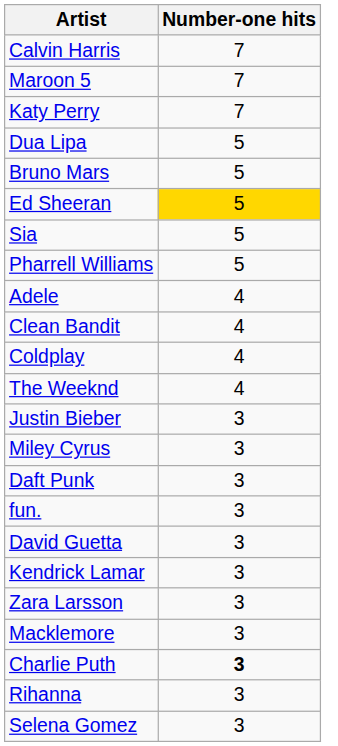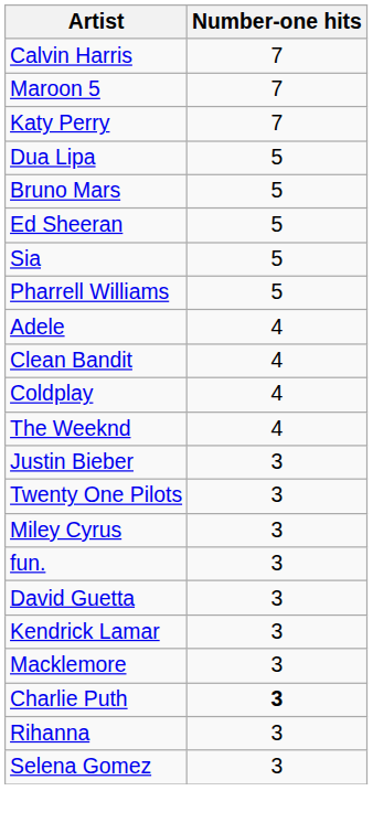 <table class="wikitable sortable" border="1" style="text-align: center;">
 <tr>
 <th>Artist</th>
 <th>Number-one hits</th>
 </tr>
 <tr>
 <td align=left><a href='#'>Calvin Harris</a></td>
 <td>7</td>
 </tr>
 <tr>
 <td align=left><a href='#'>Maroon 5</a></td>
 <td>7</td>
 </tr>
 <tr>
 <td align=left><a href='#'>Katy Perry</a></td>
 <td>7</td>
 </tr>
 <tr>
 <td align=left><a href='#'>Dua Lipa</a></td>
 <td>5</td>
 </tr>
 <tr>
 <td align=left><a href='#'>Bruno Mars</a></td>
 <td>5</td>
 </tr>
 <tr>
 <td align=left><a href='#'>Ed Sheeran</a></td>
-<td style="background: gold;">5</td>
+<td>5</td>
 </tr>
 <tr>
 <td align=left><a href='#'>Sia</a></td>
 <td>5</td>
 </tr>
 <tr>
 <td align=left><a href='#'>Pharrell Williams</a></td>
 <td>5</td>
 </tr>
 <tr>
 <td align=left><a href='#'>Adele</a></td>
 <td>4</td>
 </tr>
 <tr>
 <td align=left><a href='#'>Clean Bandit</a></td>
 <td>4</td>
 </tr>
 <tr>
 <td align=left><a href='#'>Coldplay</a></td>
 <td>4</td>
 </tr>
 <tr>
 <td align=left><a href='#'>The Weeknd</a></td>
 <td>4</td>
 </tr>
 <tr>
 <td align=left><a href='#'>Justin Bieber</a></td>
 <td>3</td>
 </tr>
 <tr>
-<td align=left><a href='#'>Miley Cyrus</a></td>
+<td align=left><a href='#'>Twenty One Pilots</a></td>
 <td>3</td>
 </tr>
 <tr>
-<td align=left><a href='#'>Daft Punk</a></td>
+<td align=left><a href='#'>Miley Cyrus</a></td>
 <td>3</td>
 </tr>
 <tr>
 <td align=left><a href='#'>fun.</a></td>
 <td>3</td>
 </tr>
 <tr>
 <td align=left><a href='#'>David Guetta</a></td>
 <td>3</td>
 </tr>
 <tr>
 <td align=left><a href='#'>Kendrick Lamar</a></td>
-<td>3</td>
-</tr>
-<tr>
-<td align=left><a href='#'>Zara Larsson</a></td>
 <td>3</td>
 </tr>
 <tr>
 <td align=left><a href='#'>Macklemore</a></td>
 <td>3</td>
 </tr>
 <tr>
 <td align=left><a href='#'>Charlie Puth</a></td>
 <td><strong>3</strong></td>
 </tr>
 <tr>
 <td align=left><a href='#'>Rihanna</a></td>
 <td>3</td>
 </tr>
 <tr>
 <td align=left><a href='#'>Selena Gomez</a></td>
 <td>3</td>
 </tr>
 <tr>
 </tr>
 </table>
